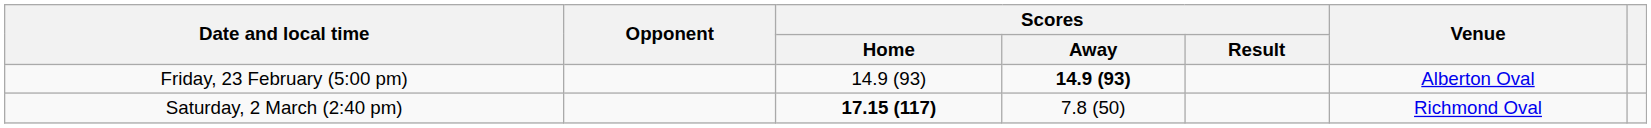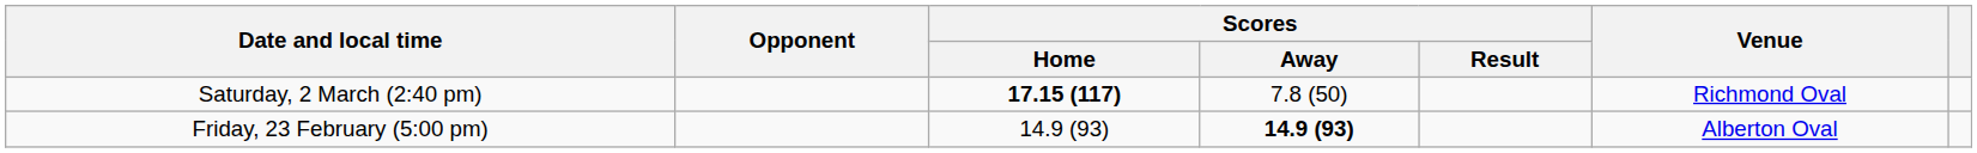 <table class="wikitable plainrowheaders" style="font-size:90%; width:100%; text-align:center;">
 <tr>
 <th rowspan="2" scope="col">Date and local time</th>
 <th rowspan="2" scope="col">Opponent</th>
 <th colspan="3" scope="col">Scores</th>
 <th rowspan="2" scope="col">Venue</th>
 <th rowspan="2" scope="col"></th>
 </tr>
 <tr>
 <th scope="col">Home</th>
 <th scope="col">Away</th>
 <th scope="col">Result</th>
 </tr>
 <tr>
+<td>Saturday, 2 March (2:40 pm)</td>
+<td></td>
+<td><strong>17.15 (117)</strong></td>
+<td>7.8 (50)</td>
+<td></td>
+<td><a href='#'>Richmond Oval</a></td>
+<td></td>
+</tr>
+<tr>
 <td>Friday, 23 February (5:00 pm)</td>
 <td></td>
 <td>14.9 (93)</td>
 <td><strong>14.9 (93)</strong></td>
 <td></td>
 <td><a href='#'>Alberton Oval</a></td>
 <td></td>
 </tr>
-<tr>
-<td>Saturday, 2 March (2:40 pm)</td>
-<td></td>
-<td><strong>17.15 (117)</strong></td>
-<td>7.8 (50)</td>
-<td></td>
-<td><a href='#'>Richmond Oval</a></td>
-<td></td>
-</tr>
 </table>
